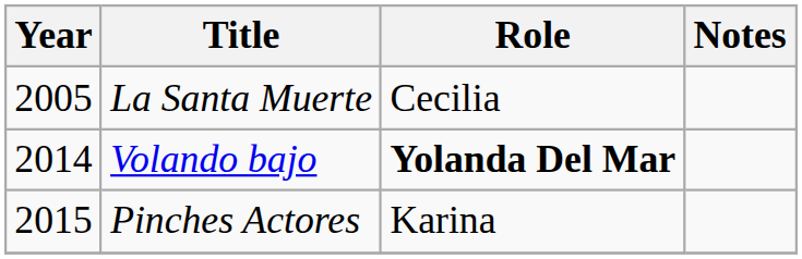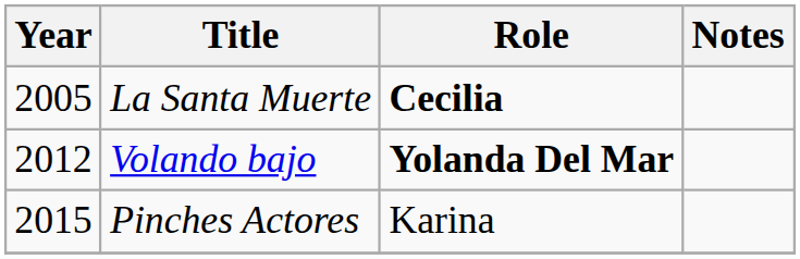 <table class="wikitable">
 <tr>
 <th>Year</th>
 <th>Title</th>
 <th>Role</th>
 <th>Notes</th>
 </tr>
 <tr>
 <td>2005</td>
 <td><em>La Santa Muerte</em></td>
-<td>Cecilia</td>
+<td><strong>Cecilia</strong></td>
 <td></td>
 </tr>
 <tr>
-<td>2014</td>
+<td>2012</td>
 <td><em><a href='#'>Volando bajo</a></em></td>
 <td><strong>Yolanda Del Mar</strong></td>
 <td></td>
 </tr>
 <tr>
 <td>2015</td>
 <td><em>Pinches Actores</em></td>
 <td>Karina</td>
 <td></td>
 </tr>
 <tr>
 </tr>
 </table>
